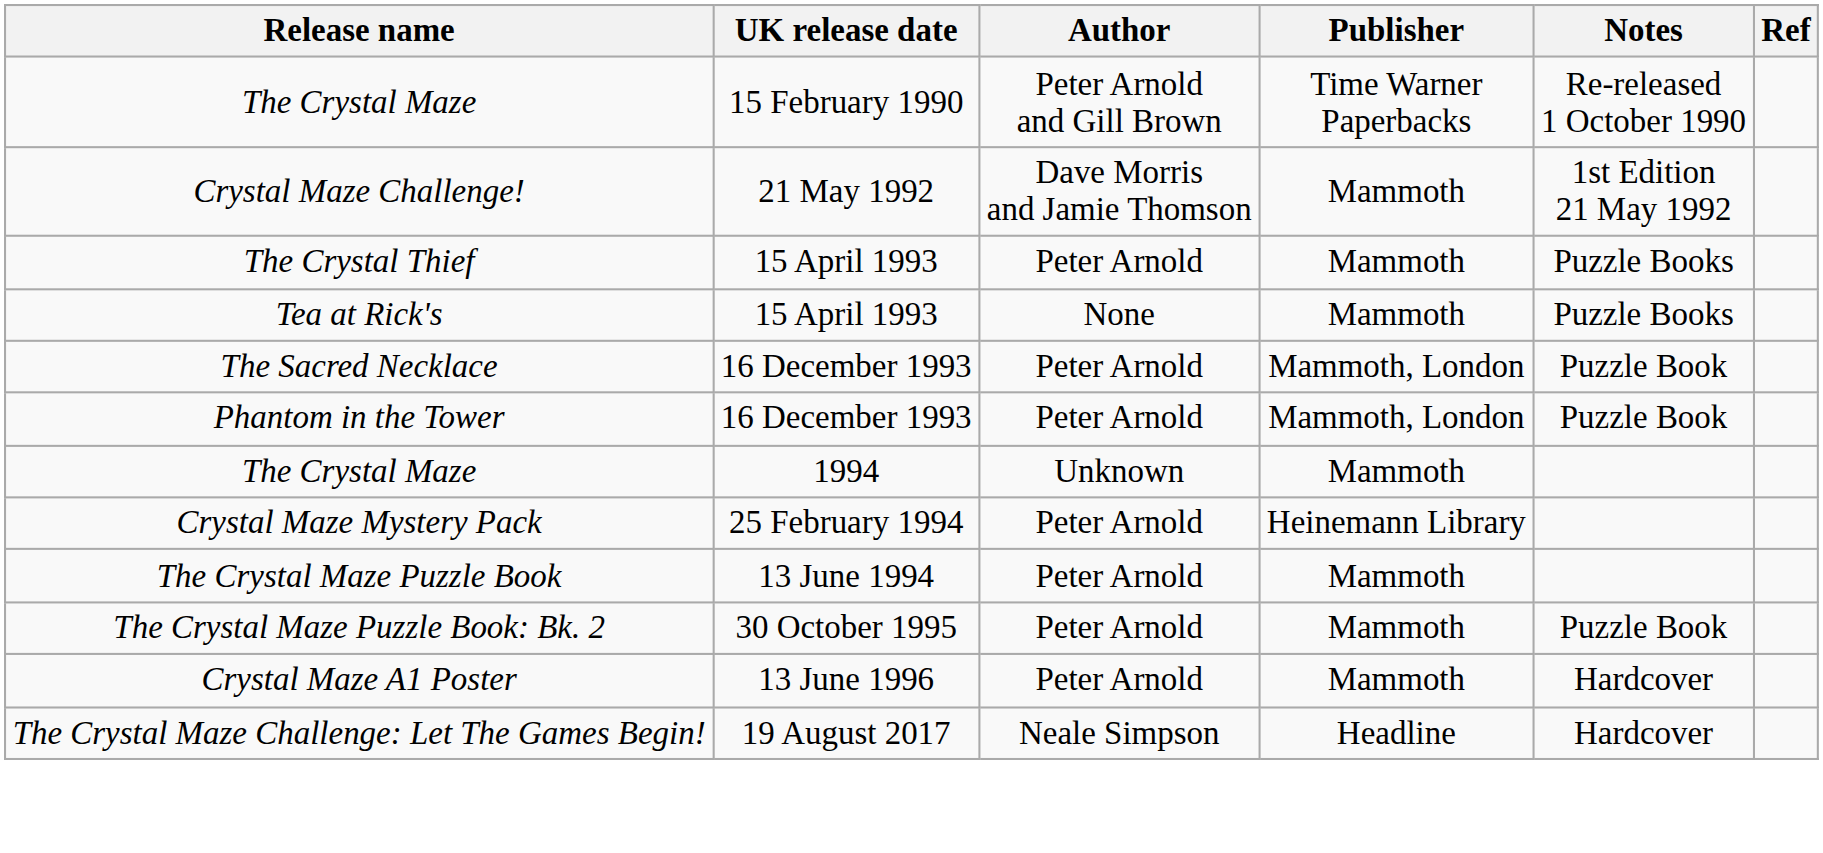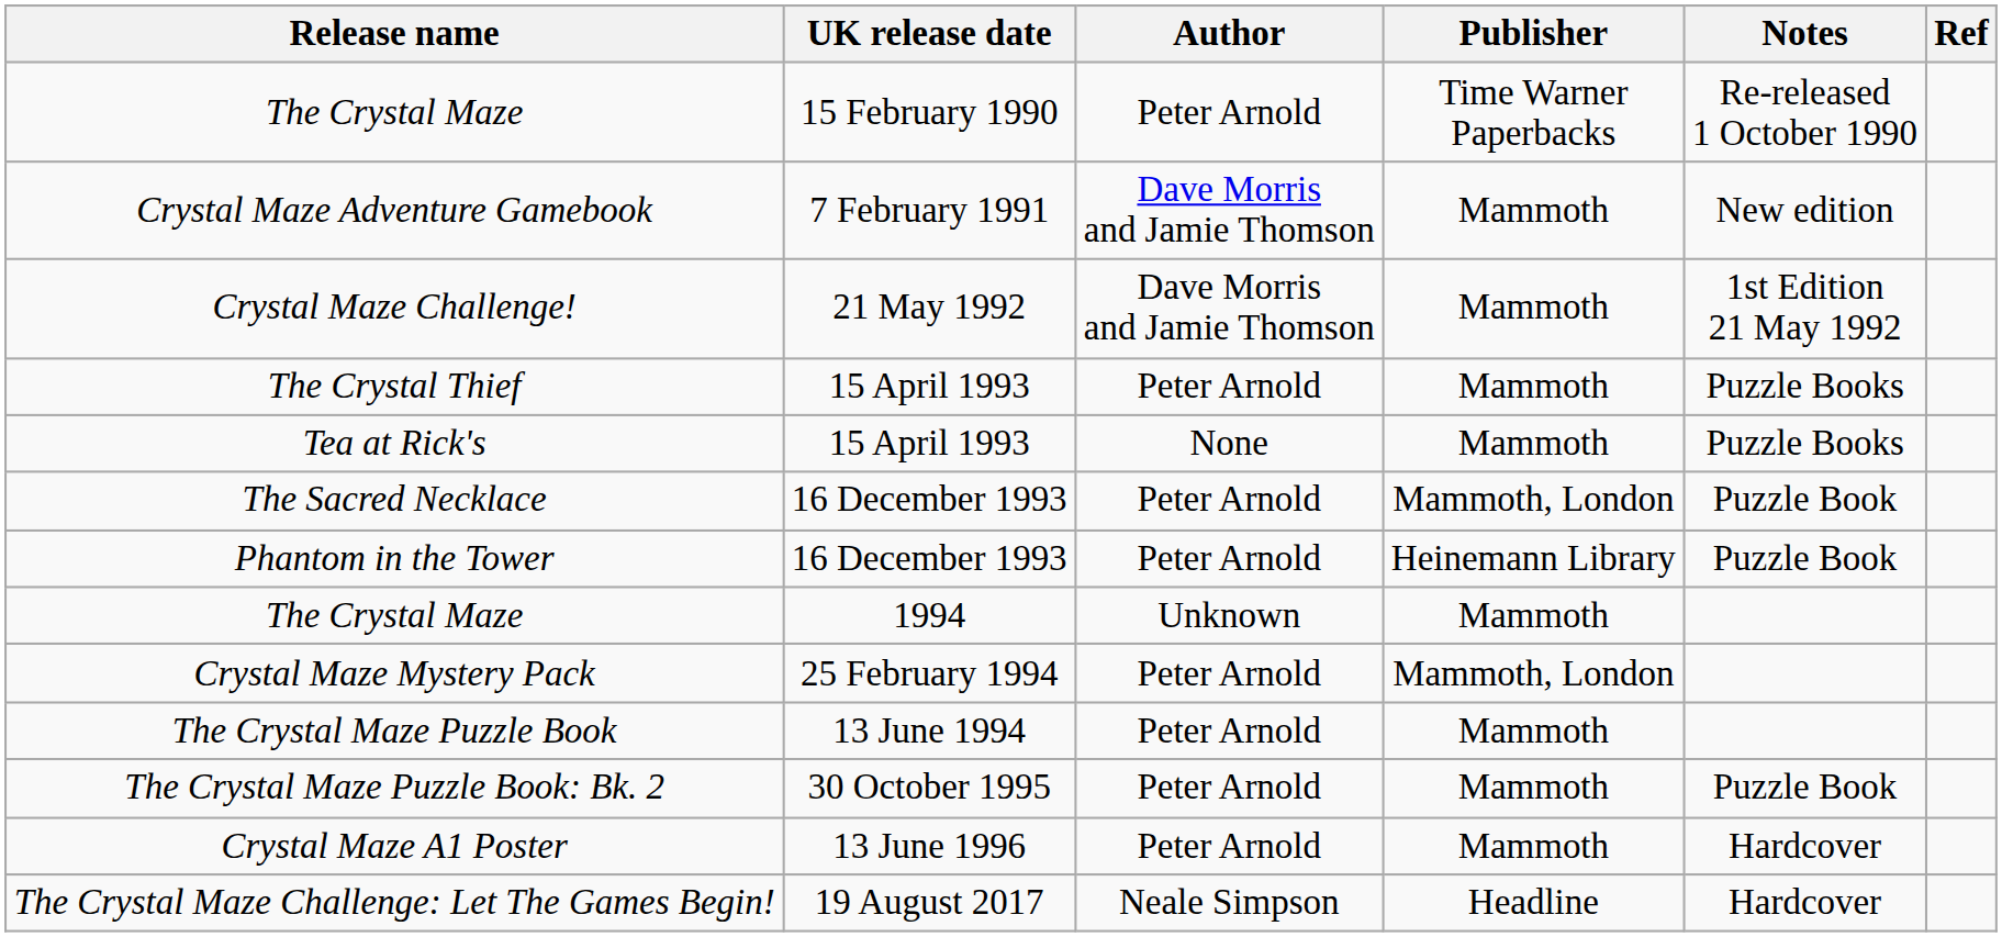 <table class="wikitable">
 <tr>
 <th>Release name</th>
 <th>UK release date</th>
 <th>Author</th>
 <th>Publisher</th>
 <th>Notes</th>
 <th>Ref</th>
 </tr>
 <tr>
 <td style="text-align:center;"><em>The Crystal Maze </em></td>
 <td style="text-align:center;">15 February 1990</td>
-<td style="text-align:center;">Peter Arnold <br> and Gill Brown</td>
+<td style="text-align:center;">Peter Arnold</td>
 <td style="text-align:center;">Time Warner <br> Paperbacks</td>
 <td style="text-align:center;">Re-released <br> 1 October 1990</td>
+<td></td>
+</tr>
+<tr>
+<td style="text-align:center;"><em>Crystal Maze Adventure Gamebook </em></td>
+<td style="text-align:center;">7 February 1991</td>
+<td style="text-align:center;"><a href='#'>Dave Morris</a> <br> and Jamie Thomson</td>
+<td style="text-align:center;">Mammoth</td>
+<td style="text-align:center;">New edition</td>
 <td></td>
 </tr>
 <tr>
 <td style="text-align:center;"><em> Crystal Maze Challenge!</em></td>
 <td style="text-align:center;">21 May 1992</td>
 <td style="text-align:center;">Dave Morris <br> and Jamie Thomson</td>
 <td style="text-align:center;">Mammoth</td>
 <td style="text-align:center;">1st Edition<br> 21 May 1992</td>
 <td></td>
 </tr>
 <tr>
 <td style="text-align:center;"><em>The Crystal Thief</em></td>
 <td style="text-align:center;">15 April 1993</td>
 <td style="text-align:center;">Peter Arnold</td>
 <td style="text-align:center;">Mammoth</td>
 <td style="text-align:center;">Puzzle Books</td>
 <td></td>
 </tr>
 <tr>
 <td style="text-align:center;"><em>Tea at Rick's</em></td>
 <td style="text-align:center;">15 April 1993</td>
 <td style="text-align:center;">None</td>
 <td style="text-align:center;">Mammoth</td>
 <td style="text-align:center;">Puzzle Books</td>
 <td></td>
 </tr>
 <tr>
 <td style="text-align:center;"><em>The Sacred Necklace</em></td>
 <td style="text-align:center;">16 December 1993</td>
 <td style="text-align:center;">Peter Arnold</td>
 <td style="text-align:center;">Mammoth, London</td>
 <td style="text-align:center;">Puzzle Book</td>
 <td></td>
 </tr>
 <tr>
 <td style="text-align:center;"><em>Phantom in the Tower</em></td>
 <td style="text-align:center;">16 December 1993</td>
 <td style="text-align:center;">Peter Arnold</td>
-<td style="text-align:center;">Mammoth, London</td>
+<td style="text-align:center;">Heinemann Library</td>
 <td style="text-align:center;">Puzzle Book</td>
 <td></td>
 </tr>
 <tr>
 <td style="text-align:center;"><em>The Crystal Maze</em></td>
 <td style="text-align:center;">1994</td>
 <td style="text-align:center;">Unknown</td>
 <td style="text-align:center;">Mammoth</td>
 <td style="text-align:center;"></td>
 <td></td>
 </tr>
 <tr>
 <td style="text-align:center;"><em>Crystal Maze Mystery Pack</em></td>
 <td style="text-align:center;">25 February 1994</td>
 <td style="text-align:center;">Peter Arnold</td>
-<td style="text-align:center;">Heinemann Library</td>
+<td style="text-align:center;">Mammoth, London</td>
 <td style="text-align:center;"></td>
 <td></td>
 </tr>
 <tr>
 <td style="text-align:center;"><em>The Crystal Maze Puzzle Book</em></td>
 <td style="text-align:center;">13 June 1994</td>
 <td style="text-align:center;">Peter Arnold</td>
 <td style="text-align:center;">Mammoth</td>
 <td style="text-align:center;"></td>
 <td></td>
 </tr>
 <tr>
 <td style="text-align:center;"><em>The Crystal Maze Puzzle Book: Bk. 2</em></td>
 <td style="text-align:center;">30 October 1995</td>
 <td style="text-align:center;">Peter Arnold</td>
 <td style="text-align:center;">Mammoth</td>
 <td style="text-align:center;">Puzzle Book</td>
 <td></td>
 </tr>
 <tr>
 <td style="text-align:center;"><em>Crystal Maze A1 Poster</em></td>
 <td style="text-align:center;">13 June 1996</td>
 <td style="text-align:center;">Peter Arnold</td>
 <td style="text-align:center;">Mammoth</td>
 <td style="text-align:center;">Hardcover</td>
 <td></td>
 </tr>
 <tr>
 <td style="text-align:center;"><em>The Crystal Maze Challenge: Let The Games Begin!</em></td>
 <td style="text-align:center;">19 August 2017</td>
 <td style="text-align:center;">Neale Simpson</td>
 <td style="text-align:center;">Headline</td>
 <td style="text-align:center;">Hardcover</td>
 <td></td>
 </tr>
 </table>
